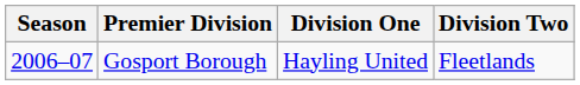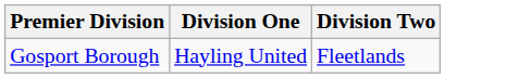 <table class="wikitable">
 <tr>
-<th>Season</th>
 <th>Premier Division</th>
 <th>Division One</th>
 <th>Division Two</th>
 </tr>
 <tr>
-<td><a href='#'>2006–07</a></td>
 <td><a href='#'>Gosport Borough</a></td>
 <td><a href='#'>Hayling United</a></td>
 <td><a href='#'>Fleetlands</a></td>
 </tr>
 </table>
